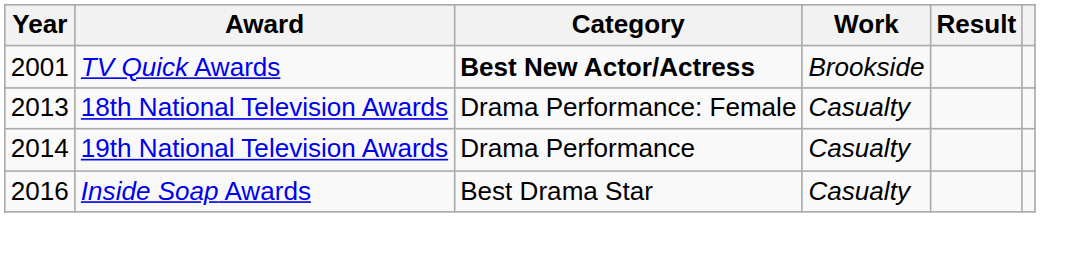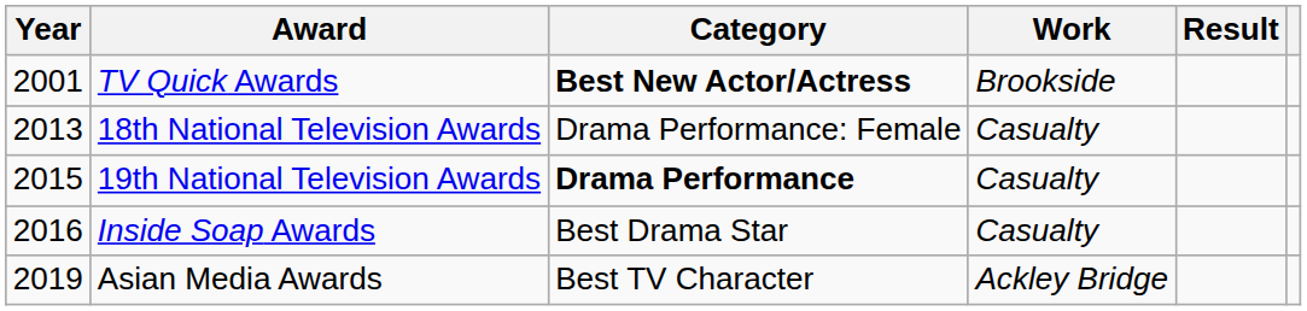 <table class="wikitable sortable">
 <tr>
 <th>Year</th>
 <th>Award</th>
 <th>Category</th>
 <th>Work</th>
 <th>Result</th>
 <th scope=col class=unsortable></th>
 </tr>
 <tr>
 <td>2001</td>
 <td><a href='#'><em>TV Quick</em> Awards</a></td>
 <td><strong>Best New Actor/Actress</strong></td>
 <td><em>Brookside</em></td>
 <td></td>
 <td align="center"></td>
 </tr>
 <tr>
 <td>2013</td>
 <td><a href='#'>18th National Television Awards</a></td>
 <td>Drama Performance: Female</td>
 <td><em>Casualty</em></td>
 <td></td>
 <td align="center"></td>
 </tr>
 <tr>
-<td>2014</td>
+<td>2015</td>
 <td><a href='#'>19th National Television Awards</a></td>
-<td>Drama Performance</td>
+<td><strong>Drama Performance</strong></td>
 <td><em>Casualty</em></td>
 <td></td>
 <td align="center"></td>
 </tr>
 <tr>
 <td>2016</td>
 <td><a href='#'><em>Inside Soap</em> Awards</a></td>
 <td>Best Drama Star</td>
 <td><em>Casualty</em></td>
 <td></td>
 <td align="center"></td>
 </tr>
+<tr>
+<td>2019</td>
+<td>Asian Media Awards</td>
+<td>Best TV Character</td>
+<td><em>Ackley Bridge</em></td>
+<td></td>
+<td align="center"></td>
+</tr>
 </table>
